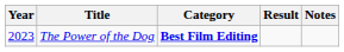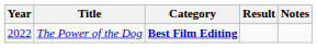 <table class="wikitable">
 <tr>
 <th>Year</th>
 <th>Title</th>
 <th>Category</th>
 <th>Result</th>
 <th>Notes</th>
 </tr>
 <tr>
-<td><a href='#'>2023</a></td>
+<td><a href='#'>2022</a></td>
 <td><em><a href='#'>The Power of the Dog</a></em></td>
 <td><strong><a href='#'>Best Film Editing</a></strong></td>
 <td></td>
 <td></td>
 </tr>
 </table>
